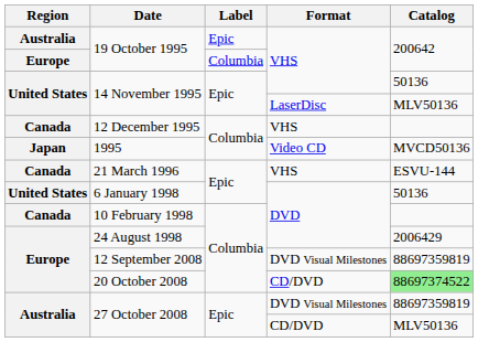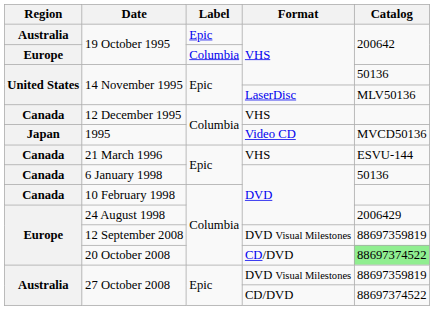 <table class="wikitable plainrowheaders">
 <tr>
 <th>Region</th>
 <th>Date</th>
 <th>Label</th>
 <th>Format</th>
 <th>Catalog</th>
 </tr>
 <tr>
 <th scope="row">Australia</th>
 <td rowspan="2">19 October 1995</td>
 <td><a href='#'>Epic</a></td>
 <td rowspan="3"><a href='#'>VHS</a></td>
 <td rowspan="2">200642</td>
 </tr>
 <tr>
 <th scope="row">Europe</th>
 <td><a href='#'>Columbia</a></td>
 </tr>
 <tr>
 <th scope="row" rowspan="2">United States</th>
 <td rowspan="2">14 November 1995</td>
 <td rowspan="2">Epic</td>
 <td>50136</td>
 </tr>
 <tr>
 <td><a href='#'>LaserDisc</a></td>
 <td>MLV50136</td>
 </tr>
 <tr>
 <th scope="row">Canada</th>
 <td>12 December 1995</td>
 <td rowspan="2">Columbia</td>
 <td>VHS</td>
 <td></td>
 </tr>
 <tr>
 <th scope="row">Japan</th>
 <td>1995</td>
 <td><a href='#'>Video CD</a></td>
 <td>MVCD50136</td>
 </tr>
 <tr>
 <th scope="row">Canada</th>
 <td>21 March 1996</td>
 <td rowspan="2">Epic</td>
 <td>VHS</td>
 <td>ESVU-144</td>
 </tr>
 <tr>
-<th scope="row">United States</th>
+<th scope="row">Canada</th>
 <td>6 January 1998</td>
 <td rowspan="3"><a href='#'>DVD</a></td>
 <td>50136</td>
 </tr>
 <tr>
 <th scope="row">Canada</th>
 <td>10 February 1998</td>
 <td rowspan="4">Columbia</td>
 <td></td>
 </tr>
 <tr>
 <th scope="row" rowspan="3">Europe</th>
 <td>24 August 1998</td>
 <td>2006429</td>
 </tr>
 <tr>
 <td rowspan="1">12 September 2008</td>
 <td>DVD <small>Visual Milestones</small></td>
 <td>88697359819</td>
 </tr>
 <tr>
 <td>20 October 2008</td>
 <td><a href='#'>CD</a>/DVD</td>
 <td style="background: lightgreen;">88697374522</td>
 </tr>
 <tr>
 <th scope="row" rowspan="2">Australia</th>
 <td rowspan="2">27 October 2008</td>
 <td rowspan="2">Epic</td>
 <td>DVD <small>Visual Milestones</small></td>
 <td>88697359819</td>
 </tr>
 <tr>
 <td>CD/DVD</td>
-<td>MLV50136</td>
+<td>88697374522</td>
 </tr>
 </table>
